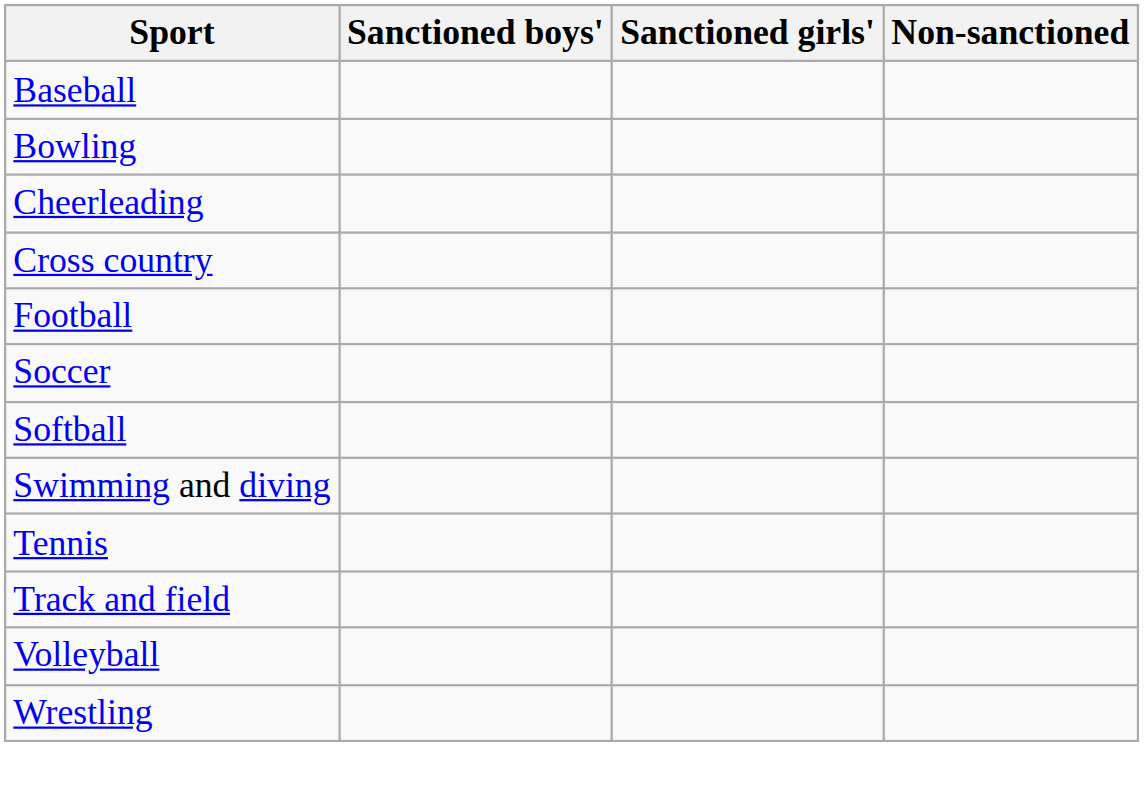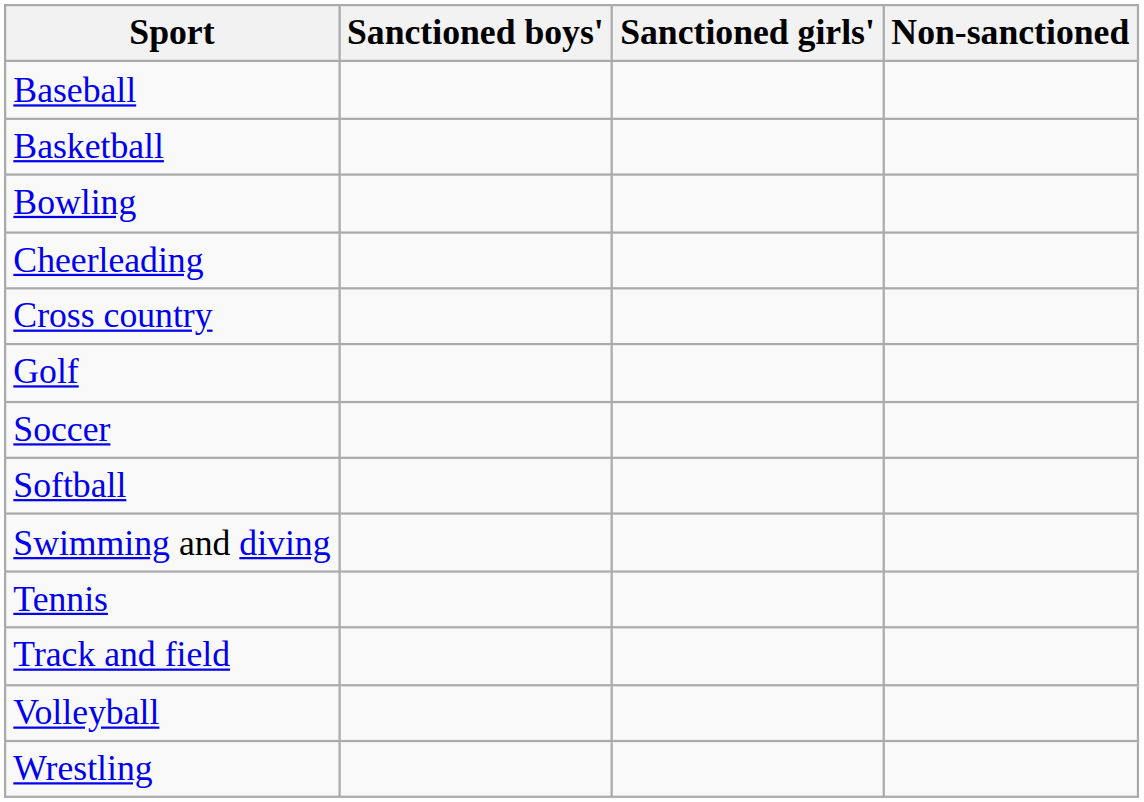 <table class="wikitable" style=>
 <tr>
 <th>Sport</th>
 <th>Sanctioned boys'</th>
 <th>Sanctioned girls'</th>
 <th>Non-sanctioned</th>
 </tr>
 <tr>
 <td><a href='#'>Baseball</a></td>
+<td></td>
+<td></td>
+<td></td>
+</tr>
+<tr>
+<td><a href='#'>Basketball</a></td>
 <td></td>
 <td></td>
 <td></td>
 </tr>
 <tr>
 <td><a href='#'>Bowling</a></td>
 <td></td>
 <td></td>
 <td></td>
 </tr>
 <tr>
 <td><a href='#'>Cheerleading</a></td>
 <td></td>
 <td></td>
 <td></td>
 </tr>
 <tr>
 <td><a href='#'>Cross country</a></td>
 <td></td>
 <td></td>
 <td></td>
 </tr>
 <tr>
-<td><a href='#'>Football</a></td>
+<td><a href='#'>Golf</a></td>
 <td></td>
 <td></td>
 <td></td>
 </tr>
 <tr>
 <td><a href='#'>Soccer</a></td>
 <td></td>
 <td></td>
 <td></td>
 </tr>
 <tr>
 <td><a href='#'>Softball</a></td>
 <td></td>
 <td></td>
 <td></td>
 </tr>
 <tr>
 <td><a href='#'>Swimming</a> and <a href='#'>diving</a></td>
 <td></td>
 <td></td>
 <td></td>
 </tr>
 <tr>
 <td><a href='#'>Tennis</a></td>
 <td></td>
 <td></td>
 <td></td>
 </tr>
 <tr>
 <td><a href='#'>Track and field</a></td>
 <td></td>
 <td></td>
 <td></td>
 </tr>
 <tr>
 <td><a href='#'>Volleyball</a></td>
 <td></td>
 <td></td>
 <td></td>
 </tr>
 <tr>
 <td><a href='#'>Wrestling</a></td>
 <td></td>
 <td></td>
 <td></td>
 </tr>
 </table>
